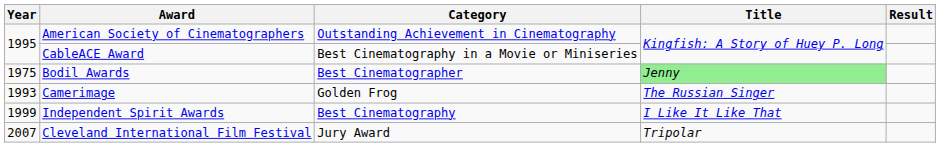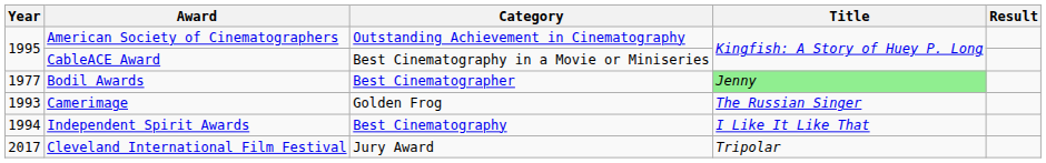 <table class="wikitable">
 <tr>
 <th>Year</th>
 <th>Award</th>
 <th>Category</th>
 <th>Title</th>
 <th>Result</th>
 </tr>
 <tr>
 <td rowspan=2>1995</td>
 <td><a href='#'>American Society of Cinematographers</a></td>
 <td><a href='#'>Outstanding Achievement in Cinematography</a></td>
 <td rowspan=2><em><a href='#'>Kingfish: A Story of Huey P. Long</a></em></td>
 <td></td>
 </tr>
 <tr>
 <td><a href='#'>CableACE Award</a></td>
 <td>Best Cinematography in a Movie or Miniseries</td>
 <td></td>
 </tr>
 <tr>
-<td>1975</td>
+<td>1977</td>
 <td><a href='#'>Bodil Awards</a></td>
 <td><a href='#'>Best Cinematographer</a></td>
 <td style="background: lightgreen;"><em>Jenny</em></td>
 <td></td>
 </tr>
 <tr>
 <td>1993</td>
 <td><a href='#'>Camerimage</a></td>
 <td>Golden Frog</td>
 <td><em><a href='#'>The Russian Singer</a></em></td>
 <td></td>
 </tr>
 <tr>
-<td>1999</td>
+<td>1994</td>
 <td><a href='#'>Independent Spirit Awards</a></td>
 <td><a href='#'>Best Cinematography</a></td>
 <td><em><a href='#'>I Like It Like That</a></em></td>
 <td></td>
 </tr>
 <tr>
-<td>2007</td>
+<td>2017</td>
 <td><a href='#'>Cleveland International Film Festival</a></td>
 <td>Jury Award</td>
 <td><em>Tripolar</em></td>
 <td></td>
 </tr>
 </table>
